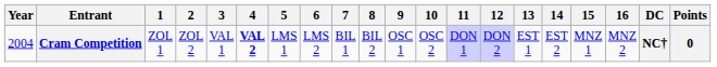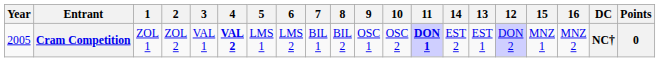 <table class="wikitable" style="text-align:center; font-size:85%">
 <tr>
 <th>Year</th>
 <th>Entrant</th>
 <th>1</th>
 <th>2</th>
 <th>3</th>
 <th>4</th>
 <th>5</th>
 <th>6</th>
 <th>7</th>
 <th>8</th>
 <th>9</th>
 <th>10</th>
 <th>11</th>
+<th>14</th>
+<th>13</th>
 <th>12</th>
-<th>13</th>
-<th>14</th>
 <th>15</th>
 <th>16</th>
 <th>DC</th>
 <th>Points</th>
 </tr>
 <tr>
-<td><a href='#'>2004</a></td>
+<td><a href='#'>2005</a></td>
 <th nowrap><a href='#'> Cram Competition</a></th>
 <td style="background:#;"><a href='#'>ZOL<br>1</a><br></td>
 <td style="background:#;"><a href='#'>ZOL<br>2</a><br></td>
 <td style="background:#;"><a href='#'>VAL<br>1</a><br></td>
 <td style="background:#;"><strong><a href='#'>VAL<br>2</a><br></strong></td>
 <td style="background:#;"><a href='#'>LMS<br>1</a><br></td>
 <td style="background:#;"><a href='#'>LMS<br>2</a><br></td>
 <td style="background:#;"><a href='#'>BIL<br>1</a><br></td>
 <td style="background:#;"><a href='#'>BIL<br>2</a><br></td>
 <td style="background:#;"><a href='#'>OSC<br>1</a><br></td>
 <td style="background:#;"><a href='#'>OSC<br>2</a><br></td>
-<td style="background:#cfcfff;"><a href='#'>DON<br>1</a><br></td>
+<td style="background:#cfcfff;"><strong><a href='#'>DON<br>1</a><br></strong></td>
+<td style="background:#;"><a href='#'>EST<br>2</a><br></td>
+<td style="background:#;"><a href='#'>EST<br>1</a><br></td>
 <td style="background:#cfcfff;"><a href='#'>DON<br>2</a><br></td>
-<td style="background:#;"><a href='#'>EST<br>1</a><br></td>
-<td style="background:#;"><a href='#'>EST<br>2</a><br></td>
 <td style="background:#;"><a href='#'>MNZ<br>1</a><br></td>
 <td style="background:#;"><a href='#'>MNZ<br>2</a><br></td>
 <th>NC†</th>
 <th>0</th>
 </tr>
 </table>
